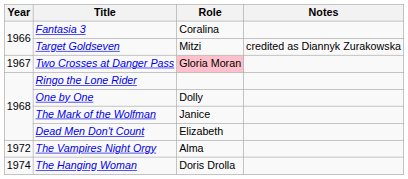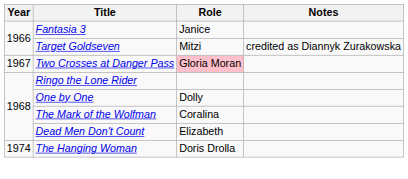 <table class="wikitable sortable">
 <tr>
 <th>Year</th>
 <th>Title</th>
 <th>Role</th>
 <th class="unsortable">Notes</th>
 </tr>
 <tr>
 <td rowspan=2>1966</td>
 <td><em><a href='#'>Fantasia 3</a></em></td>
-<td>Coralina</td>
+<td>Janice</td>
 <td></td>
 </tr>
 <tr>
 <td><em><a href='#'>Target Goldseven</a></em></td>
 <td>Mitzi</td>
 <td>credited as Diannyk Zurakowska</td>
 </tr>
 <tr>
 <td>1967</td>
 <td><em><a href='#'>Two Crosses at Danger Pass</a></em></td>
 <td style="background: pink;">Gloria Moran</td>
 <td></td>
 </tr>
 <tr>
 <td rowspan=4>1968</td>
 <td><em><a href='#'>Ringo the Lone Rider</a></em></td>
 <td></td>
 <td></td>
 </tr>
 <tr>
 <td><em><a href='#'>One by One</a></em></td>
 <td>Dolly</td>
 <td></td>
 </tr>
 <tr>
 <td><em><a href='#'>The Mark of the Wolfman</a></em></td>
-<td>Janice</td>
+<td>Coralina</td>
 <td></td>
 </tr>
 <tr>
 <td><em><a href='#'>Dead Men Don't Count</a></em></td>
 <td>Elizabeth</td>
-<td></td>
-</tr>
-<tr>
-<td>1972</td>
-<td><em><a href='#'>The Vampires Night Orgy</a></em></td>
-<td>Alma</td>
 <td></td>
 </tr>
 <tr>
 <td>1974</td>
 <td><em><a href='#'>The Hanging Woman</a></em></td>
 <td>Doris Drolla</td>
 <td></td>
 </tr>
 </table>
